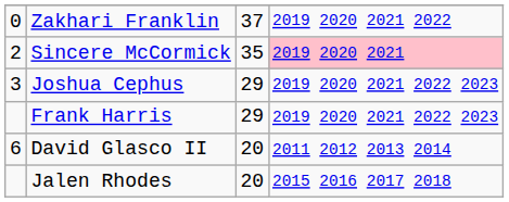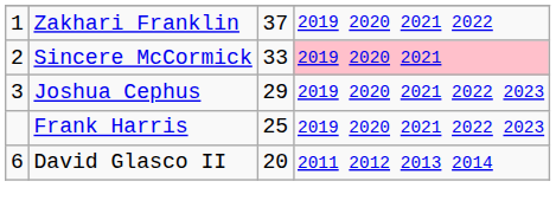 <table class="wikitable">
 <tr>
 </tr>
 <tr>
-<td>0</td>
+<td>1</td>
 <td><a href='#'>Zakhari Franklin</a></td>
 <td><abbr>37</abbr></td>
 <td style="font-size:80%;"><a href='#'>2019</a> <a href='#'>2020</a> <a href='#'>2021</a> <a href='#'>2022</a></td>
 </tr>
 <tr>
 <td>2</td>
 <td><a href='#'>Sincere McCormick</a></td>
-<td><abbr>35</abbr></td>
+<td><abbr>33</abbr></td>
 <td style="background: pink; font-size:80%;"><a href='#'>2019</a> <a href='#'>2020</a> <a href='#'>2021</a></td>
 </tr>
 <tr>
 <td>3</td>
 <td><a href='#'>Joshua Cephus</a></td>
 <td><abbr>29</abbr></td>
 <td style="font-size:80%;"><a href='#'>2019</a> <a href='#'>2020</a> <a href='#'>2021</a> <a href='#'>2022</a> <a href='#'>2023</a></td>
 </tr>
 <tr>
 <td></td>
 <td><a href='#'>Frank Harris</a></td>
-<td><abbr>29</abbr></td>
+<td><abbr>25</abbr></td>
 <td style="font-size:80%;"><a href='#'>2019</a> <a href='#'>2020</a> <a href='#'>2021</a> <a href='#'>2022</a> <a href='#'>2023</a></td>
 </tr>
 <tr>
 <td>6</td>
 <td>David Glasco II</td>
 <td><abbr>20</abbr></td>
 <td style="font-size:80%;"><a href='#'>2011</a> <a href='#'>2012</a> <a href='#'>2013</a> <a href='#'>2014</a></td>
 </tr>
-<tr>
-<td></td>
-<td>Jalen Rhodes</td>
-<td><abbr>20</abbr></td>
-<td style="font-size:80%;"><a href='#'>2015</a> <a href='#'>2016</a> <a href='#'>2017</a> <a href='#'>2018</a></td>
-</tr>
 </table>
